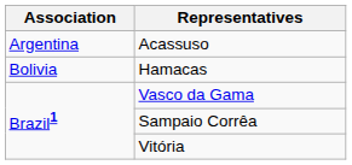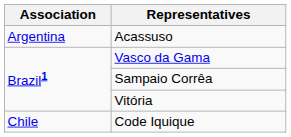 <table class="wikitable" style="font-size:100%">
 <tr>
 <th width="120">Association</th>
 <th width="200">Representatives</th>
 </tr>
 <tr>
 <td> <a href='#'>Argentina</a></td>
 <td>Acassuso</td>
-</tr>
-<tr>
-<td> <a href='#'>Bolivia</a></td>
-<td>Hamacas</td>
 </tr>
 <tr>
 <td rowspan=3> <a href='#'>Brazil</a><sup><strong><a href='#'>1</a></strong></sup></td>
 <td><a href='#'>Vasco da Gama</a></td>
 </tr>
 <tr>
 <td>Sampaio Corrêa</td>
 </tr>
 <tr>
 <td>Vitória</td>
 </tr>
+<tr>
+<td> <a href='#'>Chile</a></td>
+<td>Code Iquique</td>
+</tr>
 </table>
